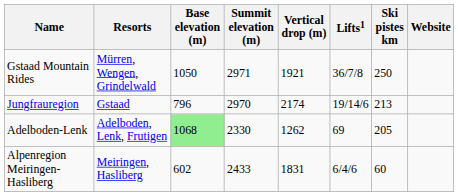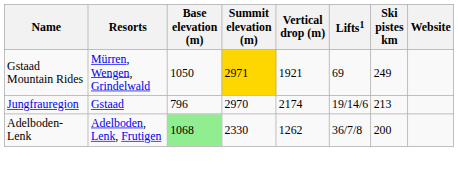 <table class="wikitable sortable">
 <tr>
 <th bgcolor=ececec>Name</th>
 <th bgcolor=ececec>Resorts</th>
 <th bgcolor=ececec>Base<br>elevation (m)</th>
 <th bgcolor=ececec>Summit<br>elevation (m)</th>
 <th>Vertical drop (m)</th>
 <th bgcolor="ececec">Lifts<sup>1</sup></th>
 <th bgcolor=ececec>Ski pistes <br> km</th>
 <th bgcolor=ececec>Website</th>
 </tr>
 <tr>
 <td>Gstaad Mountain Rides</td>
 <td><a href='#'>Mürren</a>, <a href='#'>Wengen</a>, <a href='#'>Grindelwald</a></td>
 <td>1050</td>
-<td>2971</td>
+<td style="background: gold;">2971</td>
 <td>1921</td>
-<td>36/7/8</td>
-<td>250</td>
+<td>69</td>
+<td>249</td>
 <td></td>
 </tr>
 <tr>
 <td><a href='#'>Jungfrauregion</a></td>
 <td><a href='#'>Gstaad</a></td>
 <td>796</td>
 <td>2970</td>
 <td>2174</td>
 <td>19/14/6</td>
 <td>213</td>
 <td></td>
 </tr>
 <tr>
 <td>Adelboden-Lenk</td>
 <td><a href='#'>Adelboden</a>, <a href='#'>Lenk</a>, <a href='#'>Frutigen</a></td>
 <td style="background: lightgreen;">1068</td>
 <td>2330</td>
 <td>1262</td>
-<td>69</td>
-<td>205</td>
-<td></td>
-</tr>
-<tr>
-<td>Alpenregion Meiringen-Hasliberg</td>
-<td><a href='#'>Meiringen</a>, <a href='#'>Hasliberg</a></td>
-<td>602</td>
-<td>2433</td>
-<td>1831</td>
-<td>6/4/6</td>
-<td>60</td>
+<td>36/7/8</td>
+<td>200</td>
 <td></td>
 </tr>
 </table>
